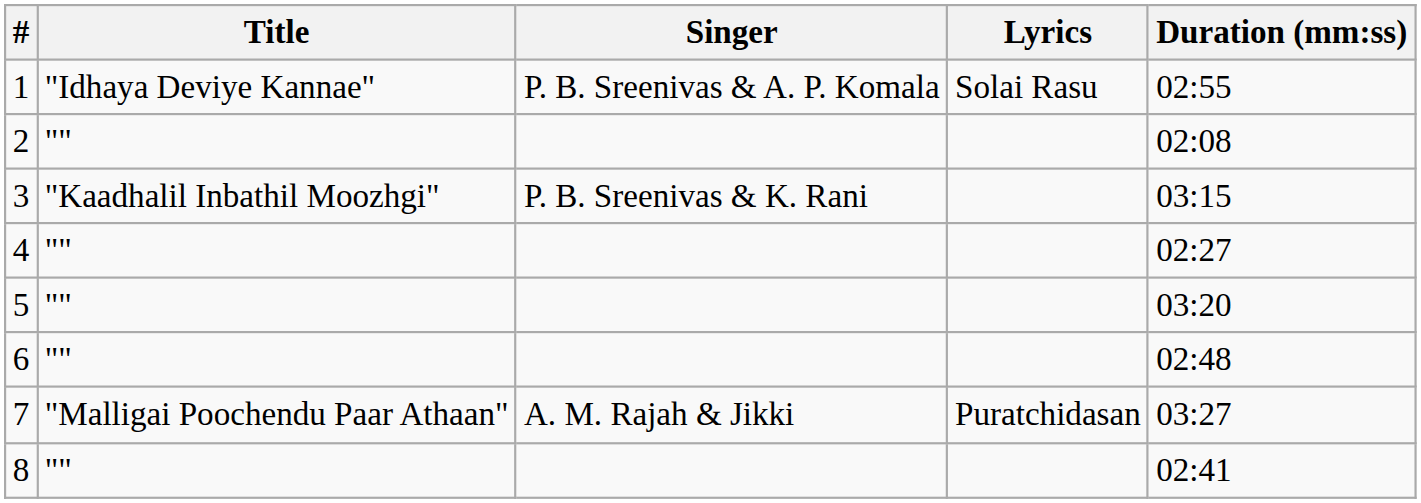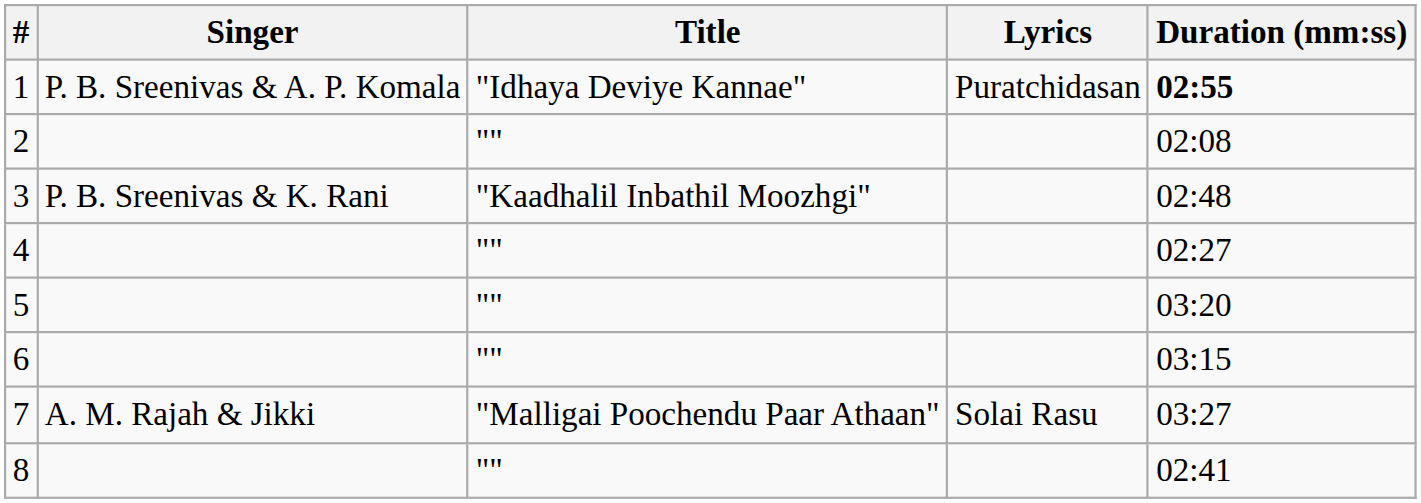 <table class="wikitable" style="font-size:95%;">
 <tr>
 <th>#</th>
+<th>Singer</th>
 <th>Title</th>
-<th>Singer</th>
 <th>Lyrics</th>
 <th>Duration (mm:ss)</th>
 </tr>
 <tr>
 <td>1</td>
+<td>P. B. Sreenivas & A. P. Komala</td>
 <td>"Idhaya Deviye Kannae"</td>
-<td>P. B. Sreenivas & A. P. Komala</td>
-<td>Solai Rasu</td>
-<td>02:55</td>
+<td>Puratchidasan</td>
+<td><strong>02:55</strong></td>
 </tr>
 <tr>
 <td>2</td>
+<td></td>
 <td>""</td>
-<td></td>
 <td></td>
 <td>02:08</td>
 </tr>
 <tr>
 <td>3</td>
+<td>P. B. Sreenivas & K. Rani</td>
 <td>"Kaadhalil Inbathil Moozhgi"</td>
-<td>P. B. Sreenivas & K. Rani</td>
 <td></td>
-<td>03:15</td>
+<td>02:48</td>
 </tr>
 <tr>
 <td>4</td>
+<td></td>
 <td>""</td>
-<td></td>
 <td></td>
 <td>02:27</td>
 </tr>
 <tr>
 <td>5</td>
+<td></td>
 <td>""</td>
-<td></td>
 <td></td>
 <td>03:20</td>
 </tr>
 <tr>
 <td>6</td>
+<td></td>
 <td>""</td>
 <td></td>
-<td></td>
-<td>02:48</td>
+<td>03:15</td>
 </tr>
 <tr>
 <td>7</td>
+<td>A. M. Rajah & Jikki</td>
 <td>"Malligai Poochendu Paar Athaan"</td>
-<td>A. M. Rajah & Jikki</td>
-<td>Puratchidasan</td>
+<td>Solai Rasu</td>
 <td>03:27</td>
 </tr>
 <tr>
 <td>8</td>
+<td></td>
 <td>""</td>
-<td></td>
 <td></td>
 <td>02:41</td>
 </tr>
 </table>
